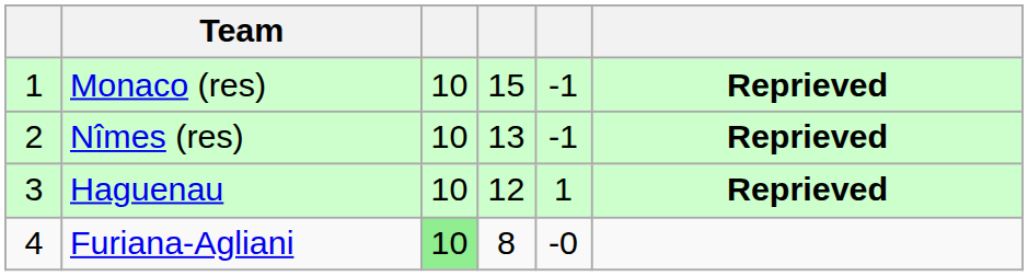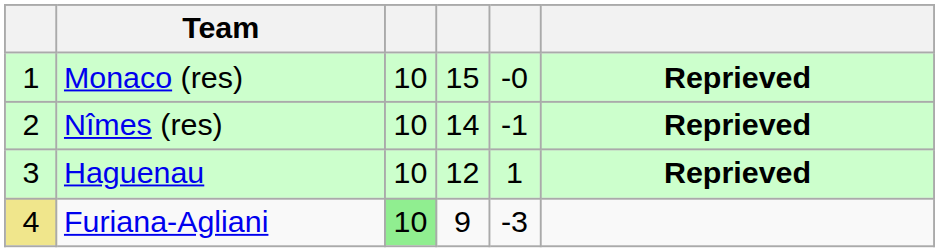 <table class="wikitable" style="text-align: center;">
 <tr>
 <th width=20></th>
 <th width=165>Team</th>
 <th width=20></th>
 <th width=20></th>
 <th width=20></th>
 <th width=200></th>
 </tr>
 <tr bgcolor=#ccffcc>
 <td>1</td>
 <td align=left><a href='#'>Monaco</a> (res)</td>
 <td>10</td>
 <td>15</td>
-<td>-1</td>
+<td>-0</td>
 <td><strong>Reprieved</strong></td>
 </tr>
 <tr bgcolor=#ccffcc>
 <td>2</td>
 <td align=left><a href='#'>Nîmes</a> (res)</td>
 <td>10</td>
-<td>13</td>
+<td>14</td>
 <td>-1</td>
 <td><strong>Reprieved</strong></td>
 </tr>
 <tr bgcolor=#ccffcc>
 <td>3</td>
 <td align=left><a href='#'>Haguenau</a></td>
 <td>10</td>
 <td>12</td>
 <td>1</td>
 <td><strong>Reprieved</strong></td>
 </tr>
 <tr>
-<td>4</td>
+<td style="background: khaki;">4</td>
 <td align=left><a href='#'>Furiana-Agliani</a></td>
 <td style="background: lightgreen;">10</td>
-<td>8</td>
-<td>-0</td>
+<td>9</td>
+<td>-3</td>
 <td></td>
 </tr>
 </table>
